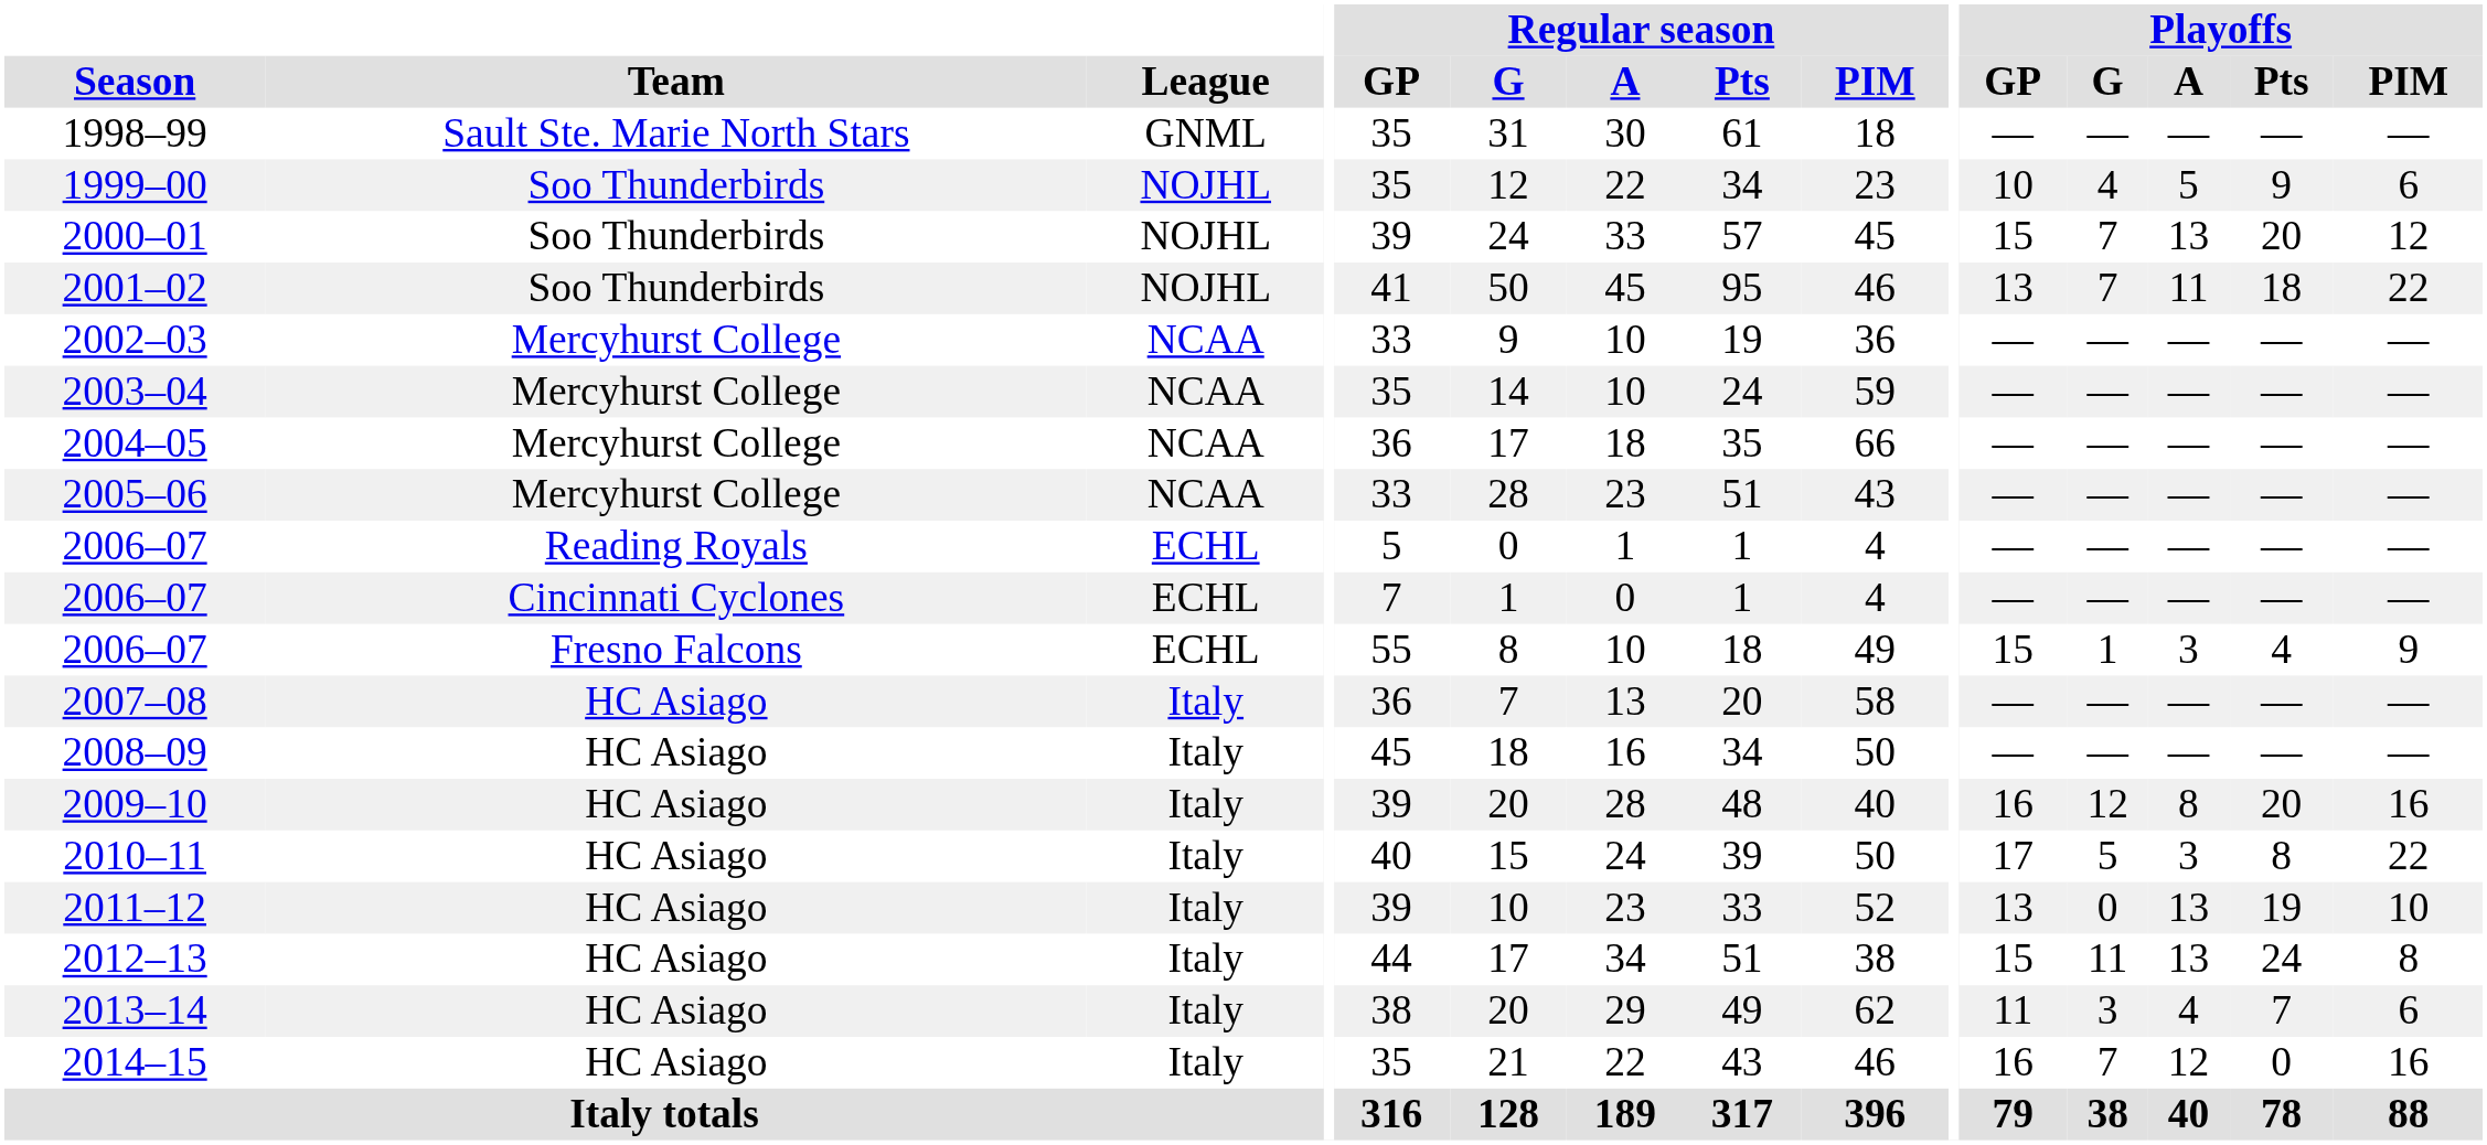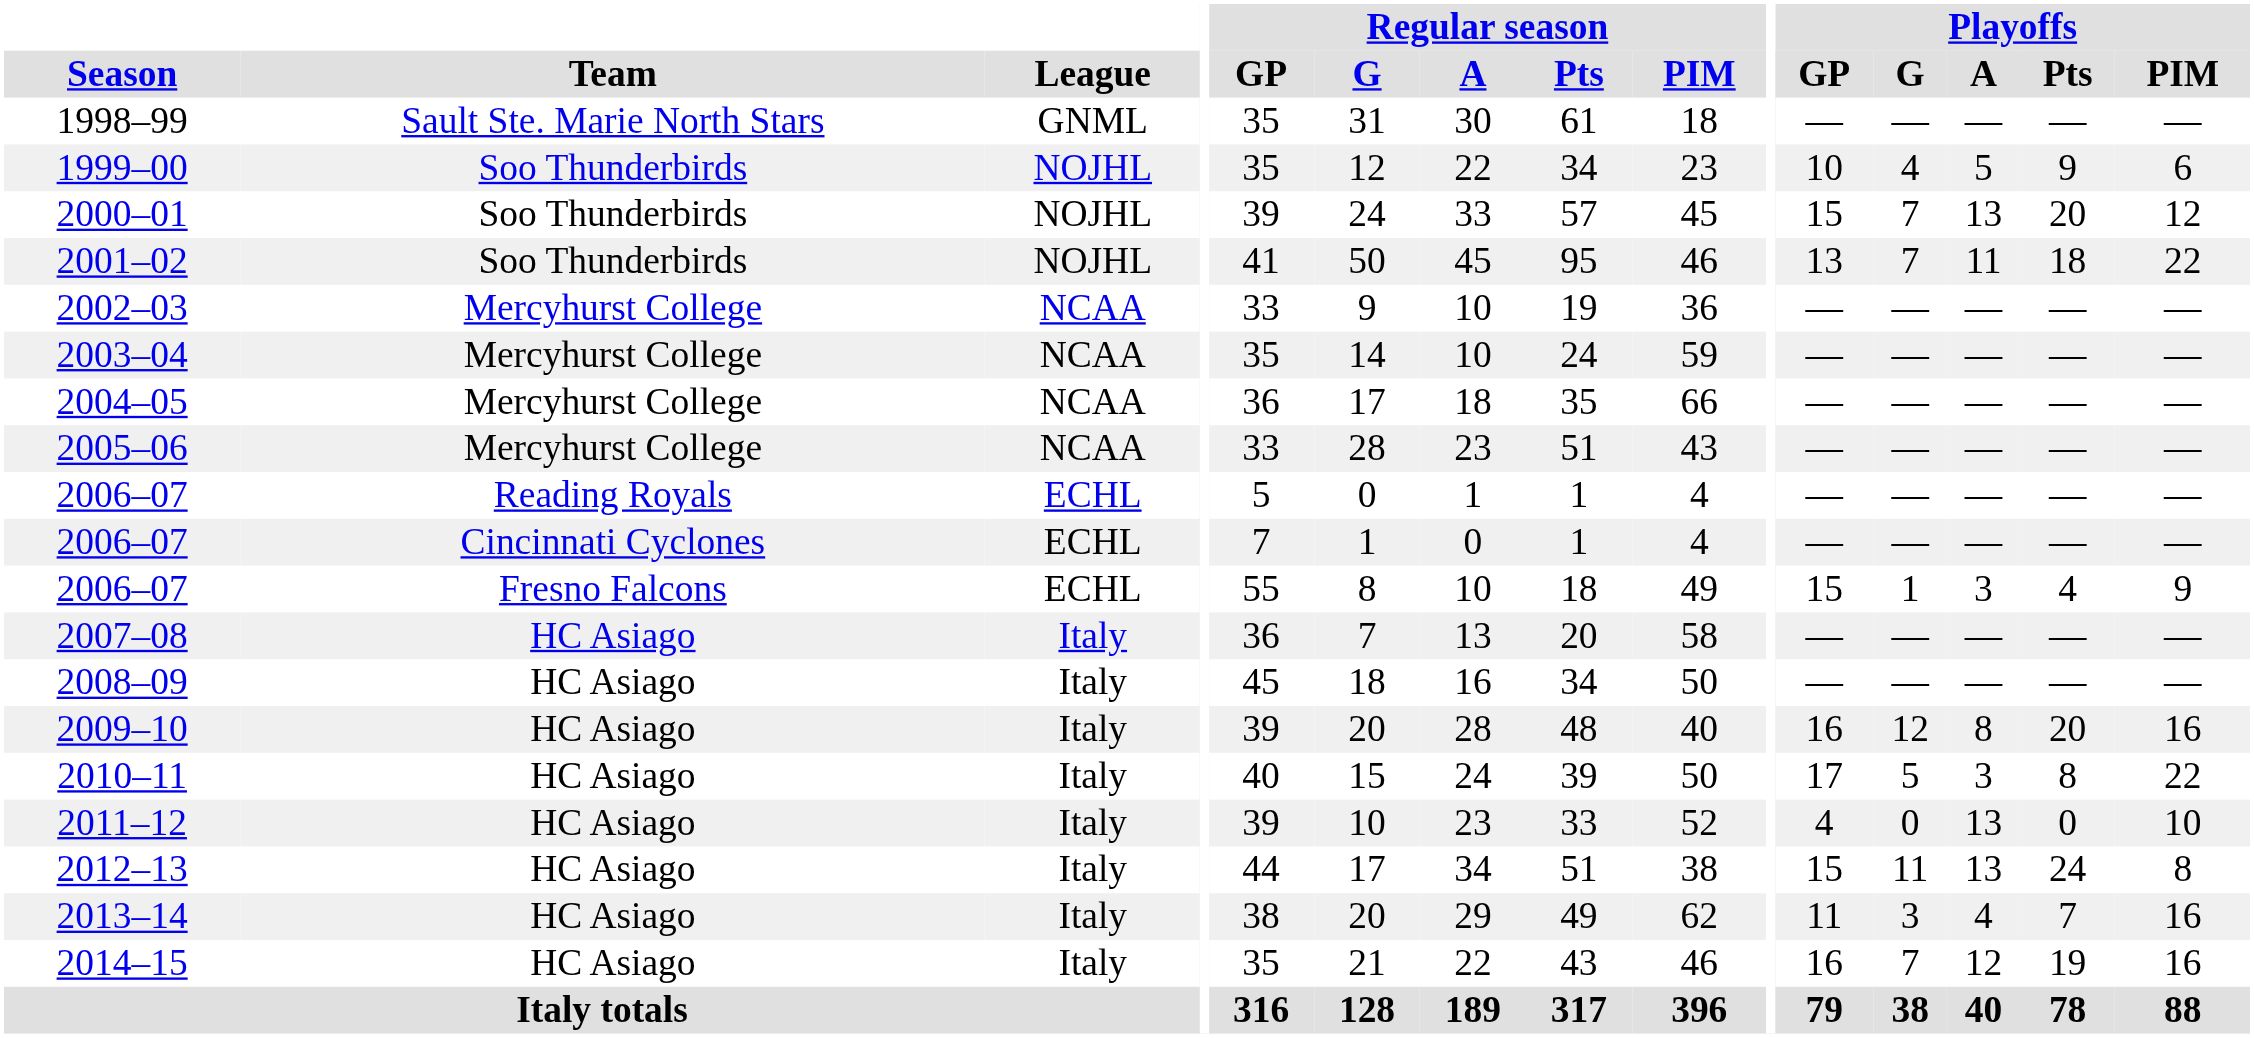 <table border="0" cellpadding="1" cellspacing="0" style="text-align:center; width:60em">
 <tr bgcolor="#e0e0e0">
 <th colspan="3" bgcolor="#ffffff"></th>
 <th rowspan="99" bgcolor="#ffffff"></th>
 <th colspan="5"><a href='#'>Regular season</a></th>
 <th rowspan="99" bgcolor="#ffffff"></th>
 <th colspan="5"><a href='#'>Playoffs</a></th>
 </tr>
 <tr bgcolor="#e0e0e0">
 <th><a href='#'>Season</a></th>
 <th>Team</th>
 <th>League</th>
 <th>GP</th>
 <th><a href='#'>G</a></th>
 <th><a href='#'>A</a></th>
 <th><a href='#'>Pts</a></th>
 <th><a href='#'>PIM</a></th>
 <th>GP</th>
 <th>G</th>
 <th>A</th>
 <th>Pts</th>
 <th>PIM</th>
 </tr>
 <tr>
 <td>1998–99</td>
 <td><a href='#'>Sault Ste. Marie North Stars</a></td>
 <td>GNML</td>
 <td>35</td>
 <td>31</td>
 <td>30</td>
 <td>61</td>
 <td>18</td>
 <td>—</td>
 <td>—</td>
 <td>—</td>
 <td>—</td>
 <td>—</td>
 </tr>
 <tr bgcolor="#f0f0f0">
 <td><a href='#'>1999–00</a></td>
 <td><a href='#'>Soo Thunderbirds</a></td>
 <td><a href='#'>NOJHL</a></td>
 <td>35</td>
 <td>12</td>
 <td>22</td>
 <td>34</td>
 <td>23</td>
 <td>10</td>
 <td>4</td>
 <td>5</td>
 <td>9</td>
 <td>6</td>
 </tr>
 <tr>
 <td><a href='#'>2000–01</a></td>
 <td>Soo Thunderbirds</td>
 <td>NOJHL</td>
 <td>39</td>
 <td>24</td>
 <td>33</td>
 <td>57</td>
 <td>45</td>
 <td>15</td>
 <td>7</td>
 <td>13</td>
 <td>20</td>
 <td>12</td>
 </tr>
 <tr bgcolor="#f0f0f0">
 <td><a href='#'>2001–02</a></td>
 <td>Soo Thunderbirds</td>
 <td>NOJHL</td>
 <td>41</td>
 <td>50</td>
 <td>45</td>
 <td>95</td>
 <td>46</td>
 <td>13</td>
 <td>7</td>
 <td>11</td>
 <td>18</td>
 <td>22</td>
 </tr>
 <tr>
 <td><a href='#'>2002–03</a></td>
 <td><a href='#'>Mercyhurst College</a></td>
 <td><a href='#'>NCAA</a></td>
 <td>33</td>
 <td>9</td>
 <td>10</td>
 <td>19</td>
 <td>36</td>
 <td>—</td>
 <td>—</td>
 <td>—</td>
 <td>—</td>
 <td>—</td>
 </tr>
 <tr bgcolor="#f0f0f0">
 <td><a href='#'>2003–04</a></td>
 <td>Mercyhurst College</td>
 <td>NCAA</td>
 <td>35</td>
 <td>14</td>
 <td>10</td>
 <td>24</td>
 <td>59</td>
 <td>—</td>
 <td>—</td>
 <td>—</td>
 <td>—</td>
 <td>—</td>
 </tr>
 <tr>
 <td><a href='#'>2004–05</a></td>
 <td>Mercyhurst College</td>
 <td>NCAA</td>
 <td>36</td>
 <td>17</td>
 <td>18</td>
 <td>35</td>
 <td>66</td>
 <td>—</td>
 <td>—</td>
 <td>—</td>
 <td>—</td>
 <td>—</td>
 </tr>
 <tr bgcolor="#f0f0f0">
 <td><a href='#'>2005–06</a></td>
 <td>Mercyhurst College</td>
 <td>NCAA</td>
 <td>33</td>
 <td>28</td>
 <td>23</td>
 <td>51</td>
 <td>43</td>
 <td>—</td>
 <td>—</td>
 <td>—</td>
 <td>—</td>
 <td>—</td>
 </tr>
 <tr>
 <td><a href='#'>2006–07</a></td>
 <td><a href='#'>Reading Royals</a></td>
 <td><a href='#'>ECHL</a></td>
 <td>5</td>
 <td>0</td>
 <td>1</td>
 <td>1</td>
 <td>4</td>
 <td>—</td>
 <td>—</td>
 <td>—</td>
 <td>—</td>
 <td>—</td>
 </tr>
 <tr bgcolor="#f0f0f0">
 <td><a href='#'>2006–07</a></td>
 <td><a href='#'>Cincinnati Cyclones</a></td>
 <td>ECHL</td>
 <td>7</td>
 <td>1</td>
 <td>0</td>
 <td>1</td>
 <td>4</td>
 <td>—</td>
 <td>—</td>
 <td>—</td>
 <td>—</td>
 <td>—</td>
 </tr>
 <tr>
 <td><a href='#'>2006–07</a></td>
 <td><a href='#'>Fresno Falcons</a></td>
 <td>ECHL</td>
 <td>55</td>
 <td>8</td>
 <td>10</td>
 <td>18</td>
 <td>49</td>
 <td>15</td>
 <td>1</td>
 <td>3</td>
 <td>4</td>
 <td>9</td>
 </tr>
 <tr bgcolor="#f0f0f0">
 <td><a href='#'>2007–08</a></td>
 <td><a href='#'>HC Asiago</a></td>
 <td><a href='#'>Italy</a></td>
 <td>36</td>
 <td>7</td>
 <td>13</td>
 <td>20</td>
 <td>58</td>
 <td>—</td>
 <td>—</td>
 <td>—</td>
 <td>—</td>
 <td>—</td>
 </tr>
 <tr>
 <td><a href='#'>2008–09</a></td>
 <td>HC Asiago</td>
 <td>Italy</td>
 <td>45</td>
 <td>18</td>
 <td>16</td>
 <td>34</td>
 <td>50</td>
 <td>—</td>
 <td>—</td>
 <td>—</td>
 <td>—</td>
 <td>—</td>
 </tr>
 <tr bgcolor="#f0f0f0">
 <td><a href='#'>2009–10</a></td>
 <td>HC Asiago</td>
 <td>Italy</td>
 <td>39</td>
 <td>20</td>
 <td>28</td>
 <td>48</td>
 <td>40</td>
 <td>16</td>
 <td>12</td>
 <td>8</td>
 <td>20</td>
 <td>16</td>
 </tr>
 <tr>
 <td><a href='#'>2010–11</a></td>
 <td>HC Asiago</td>
 <td>Italy</td>
 <td>40</td>
 <td>15</td>
 <td>24</td>
 <td>39</td>
 <td>50</td>
 <td>17</td>
 <td>5</td>
 <td>3</td>
 <td>8</td>
 <td>22</td>
 </tr>
 <tr bgcolor="#f0f0f0">
 <td><a href='#'>2011–12</a></td>
 <td>HC Asiago</td>
 <td>Italy</td>
 <td>39</td>
 <td>10</td>
 <td>23</td>
 <td>33</td>
 <td>52</td>
+<td>4</td>
+<td>0</td>
 <td>13</td>
 <td>0</td>
-<td>13</td>
-<td>19</td>
 <td>10</td>
 </tr>
 <tr>
 <td><a href='#'>2012–13</a></td>
 <td>HC Asiago</td>
 <td>Italy</td>
 <td>44</td>
 <td>17</td>
 <td>34</td>
 <td>51</td>
 <td>38</td>
 <td>15</td>
 <td>11</td>
 <td>13</td>
 <td>24</td>
 <td>8</td>
 </tr>
 <tr bgcolor="#f0f0f0">
 <td><a href='#'>2013–14</a></td>
 <td>HC Asiago</td>
 <td>Italy</td>
 <td>38</td>
 <td>20</td>
 <td>29</td>
 <td>49</td>
 <td>62</td>
 <td>11</td>
 <td>3</td>
 <td>4</td>
 <td>7</td>
-<td>6</td>
+<td>16</td>
 </tr>
 <tr>
 <td><a href='#'>2014–15</a></td>
 <td>HC Asiago</td>
 <td>Italy</td>
 <td>35</td>
 <td>21</td>
 <td>22</td>
 <td>43</td>
 <td>46</td>
 <td>16</td>
 <td>7</td>
 <td>12</td>
-<td>0</td>
+<td>19</td>
 <td>16</td>
 </tr>
 <tr>
 </tr>
 <tr ALIGN="center" bgcolor="#e0e0e0">
 <th colspan="3">Italy totals</th>
 <th ALIGN="center">316</th>
 <th ALIGN="center">128</th>
 <th ALIGN="center">189</th>
 <th ALIGN="center">317</th>
 <th ALIGN="center">396</th>
 <th ALIGN="center">79</th>
 <th ALIGN="center">38</th>
 <th ALIGN="center">40</th>
 <th ALIGN="center">78</th>
 <th ALIGN="center">88</th>
 </tr>
 </table>
